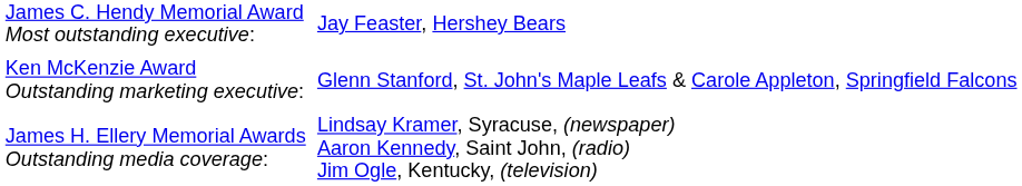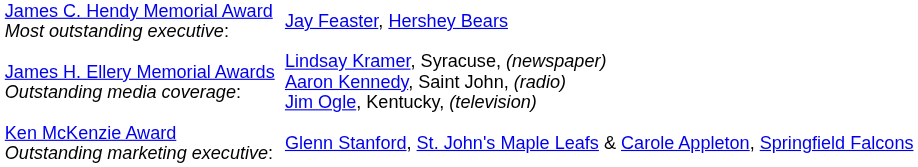 <table cellpadding="3" cellspacing="3">
 <tr>
 <td><a href='#'>James C. Hendy Memorial Award</a><br><em>Most outstanding executive</em>:</td>
 <td><a href='#'>Jay Feaster</a>, <a href='#'>Hershey Bears</a></td>
 </tr>
 <tr>
+<td><a href='#'>James H. Ellery Memorial Awards</a> <br><em>Outstanding media coverage</em>:</td>
+<td><a href='#'>Lindsay Kramer</a>, Syracuse, <em>(newspaper)</em><br><a href='#'>Aaron Kennedy</a>, Saint John, <em>(radio)</em><br><a href='#'>Jim Ogle</a>, Kentucky, <em>(television)</em></td>
+</tr>
+<tr>
 <td><a href='#'>Ken McKenzie Award</a><br><em>Outstanding marketing executive</em>:</td>
 <td><a href='#'>Glenn Stanford</a>, <a href='#'>St. John's Maple Leafs</a> & <a href='#'>Carole Appleton</a>, <a href='#'>Springfield Falcons</a></td>
 </tr>
-<tr>
-<td><a href='#'>James H. Ellery Memorial Awards</a> <br><em>Outstanding media coverage</em>:</td>
-<td><a href='#'>Lindsay Kramer</a>, Syracuse, <em>(newspaper)</em><br><a href='#'>Aaron Kennedy</a>, Saint John, <em>(radio)</em><br><a href='#'>Jim Ogle</a>, Kentucky, <em>(television)</em></td>
-</tr>
 </table>
